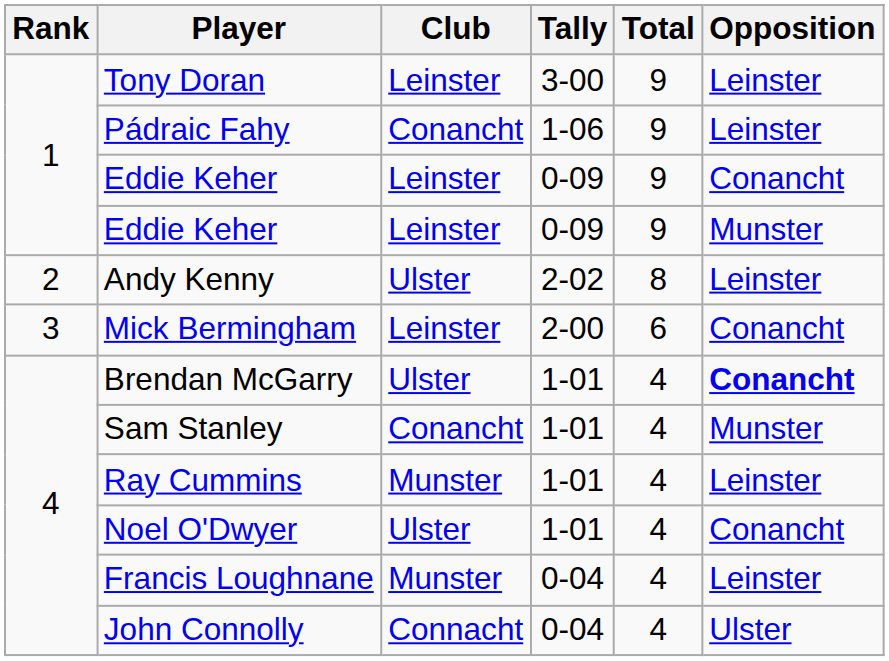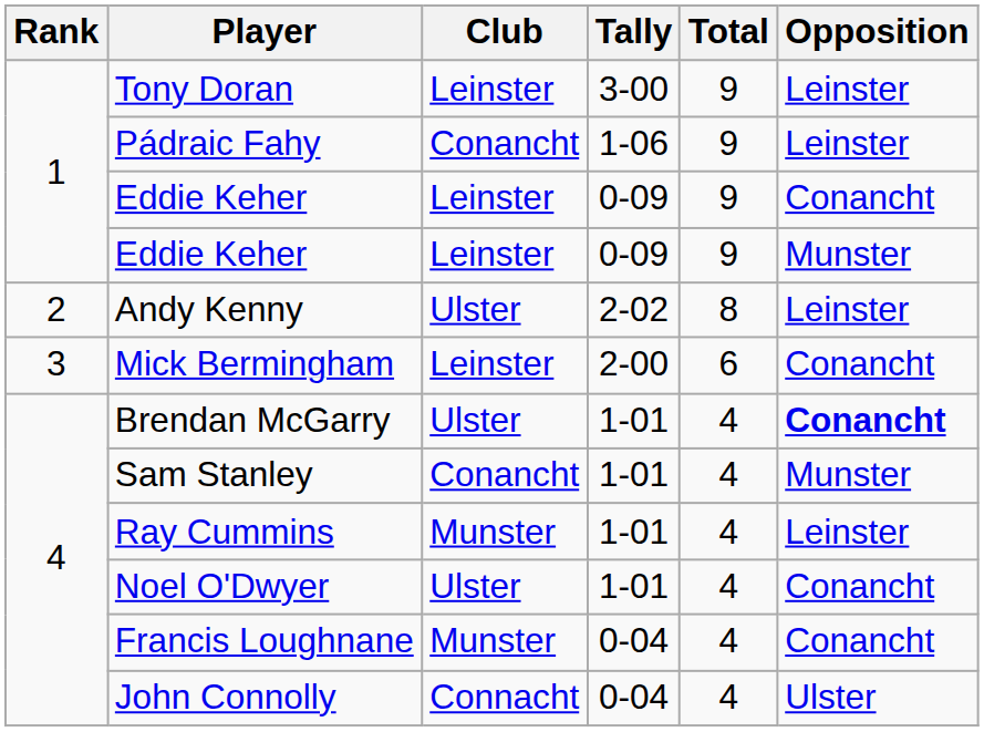 <table class="wikitable">
 <tr>
 <th>Rank</th>
 <th>Player</th>
 <th>Club</th>
 <th>Tally</th>
 <th>Total</th>
 <th>Opposition</th>
 </tr>
 <tr>
 <td rowspan="4" style="text-align:center;">1</td>
 <td><a href='#'>Tony Doran</a></td>
 <td><a href='#'>Leinster</a></td>
 <td align=center>3-00</td>
 <td align=center>9</td>
 <td><a href='#'>Leinster</a></td>
 </tr>
 <tr>
 <td><a href='#'>Pádraic Fahy</a></td>
 <td><a href='#'>Conancht</a></td>
 <td align=center>1-06</td>
 <td align=center>9</td>
 <td><a href='#'>Leinster</a></td>
 </tr>
 <tr>
 <td><a href='#'>Eddie Keher</a></td>
 <td><a href='#'>Leinster</a></td>
 <td align=center>0-09</td>
 <td align=center>9</td>
 <td><a href='#'>Conancht</a></td>
 </tr>
 <tr>
 <td><a href='#'>Eddie Keher</a></td>
 <td><a href='#'>Leinster</a></td>
 <td align=center>0-09</td>
 <td align=center>9</td>
 <td><a href='#'>Munster</a></td>
 </tr>
 <tr>
 <td rowspan="1" style="text-align:center;">2</td>
 <td>Andy Kenny</td>
 <td><a href='#'>Ulster</a></td>
 <td align=center>2-02</td>
 <td align=center>8</td>
 <td><a href='#'>Leinster</a></td>
 </tr>
 <tr>
 <td rowspan="1" style="text-align:center;">3</td>
 <td><a href='#'>Mick Bermingham</a></td>
 <td><a href='#'>Leinster</a></td>
 <td align=center>2-00</td>
 <td align=center>6</td>
 <td><a href='#'>Conancht</a></td>
 </tr>
 <tr>
 <td rowspan="6" style="text-align:center;">4</td>
 <td>Brendan McGarry</td>
 <td><a href='#'>Ulster</a></td>
 <td align=center>1-01</td>
 <td align=center>4</td>
 <td><strong><a href='#'>Conancht</a></strong></td>
 </tr>
 <tr>
 <td>Sam Stanley</td>
 <td><a href='#'>Conancht</a></td>
 <td align=center>1-01</td>
 <td align=center>4</td>
 <td><a href='#'>Munster</a></td>
 </tr>
 <tr>
 <td><a href='#'>Ray Cummins</a></td>
 <td><a href='#'>Munster</a></td>
 <td align=center>1-01</td>
 <td align=center>4</td>
 <td><a href='#'>Leinster</a></td>
 </tr>
 <tr>
 <td><a href='#'>Noel O'Dwyer</a></td>
 <td><a href='#'>Ulster</a></td>
 <td align=center>1-01</td>
 <td align=center>4</td>
 <td><a href='#'>Conancht</a></td>
 </tr>
 <tr>
 <td><a href='#'>Francis Loughnane</a></td>
 <td><a href='#'>Munster</a></td>
 <td align=center>0-04</td>
 <td align=center>4</td>
-<td><a href='#'>Leinster</a></td>
+<td><a href='#'>Conancht</a></td>
 </tr>
 <tr>
 <td><a href='#'>John Connolly</a></td>
 <td><a href='#'>Connacht</a></td>
 <td align=center>0-04</td>
 <td align=center>4</td>
 <td><a href='#'>Ulster</a></td>
 </tr>
 </table>
